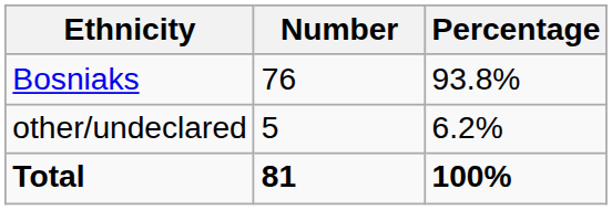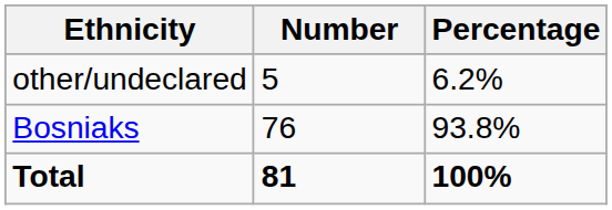 <table class="wikitable">
 <tr>
 <th width="100px">Ethnicity</th>
 <th width="80px">Number</th>
 <th width="80px">Percentage</th>
 </tr>
 <tr>
+<td>other/undeclared</td>
+<td>5</td>
+<td>6.2%</td>
+</tr>
+<tr>
 <td><a href='#'>Bosniaks</a></td>
 <td>76</td>
 <td>93.8%</td>
-</tr>
-<tr>
-<td>other/undeclared</td>
-<td>5</td>
-<td>6.2%</td>
 </tr>
 <tr>
 <td><strong>Total</strong></td>
 <td><strong>81</strong></td>
 <td><strong>100%</strong></td>
 </tr>
 </table>
